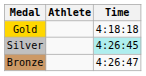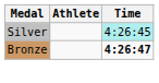 <table class="wikitable">
 <tr>
 <th>Medal</th>
 <th>Athlete</th>
 <th>Time</th>
-</tr>
-<tr>
-<td style="text-align:center;background-color:gold;">Gold</td>
-<td></td>
-<td>4:18:18</td>
 </tr>
 <tr>
 <td style="text-align:center;background-color:silver;">Silver</td>
 <td></td>
 <td style="background: paleturquoise;">4:26:45</td>
 </tr>
 <tr>
 <td style="text-align:center;background-color:#CC9966;">Bronze</td>
 <td></td>
-<td>4:26:47</td>
+<td><strong>4:26:47</strong></td>
 </tr>
 </table>
